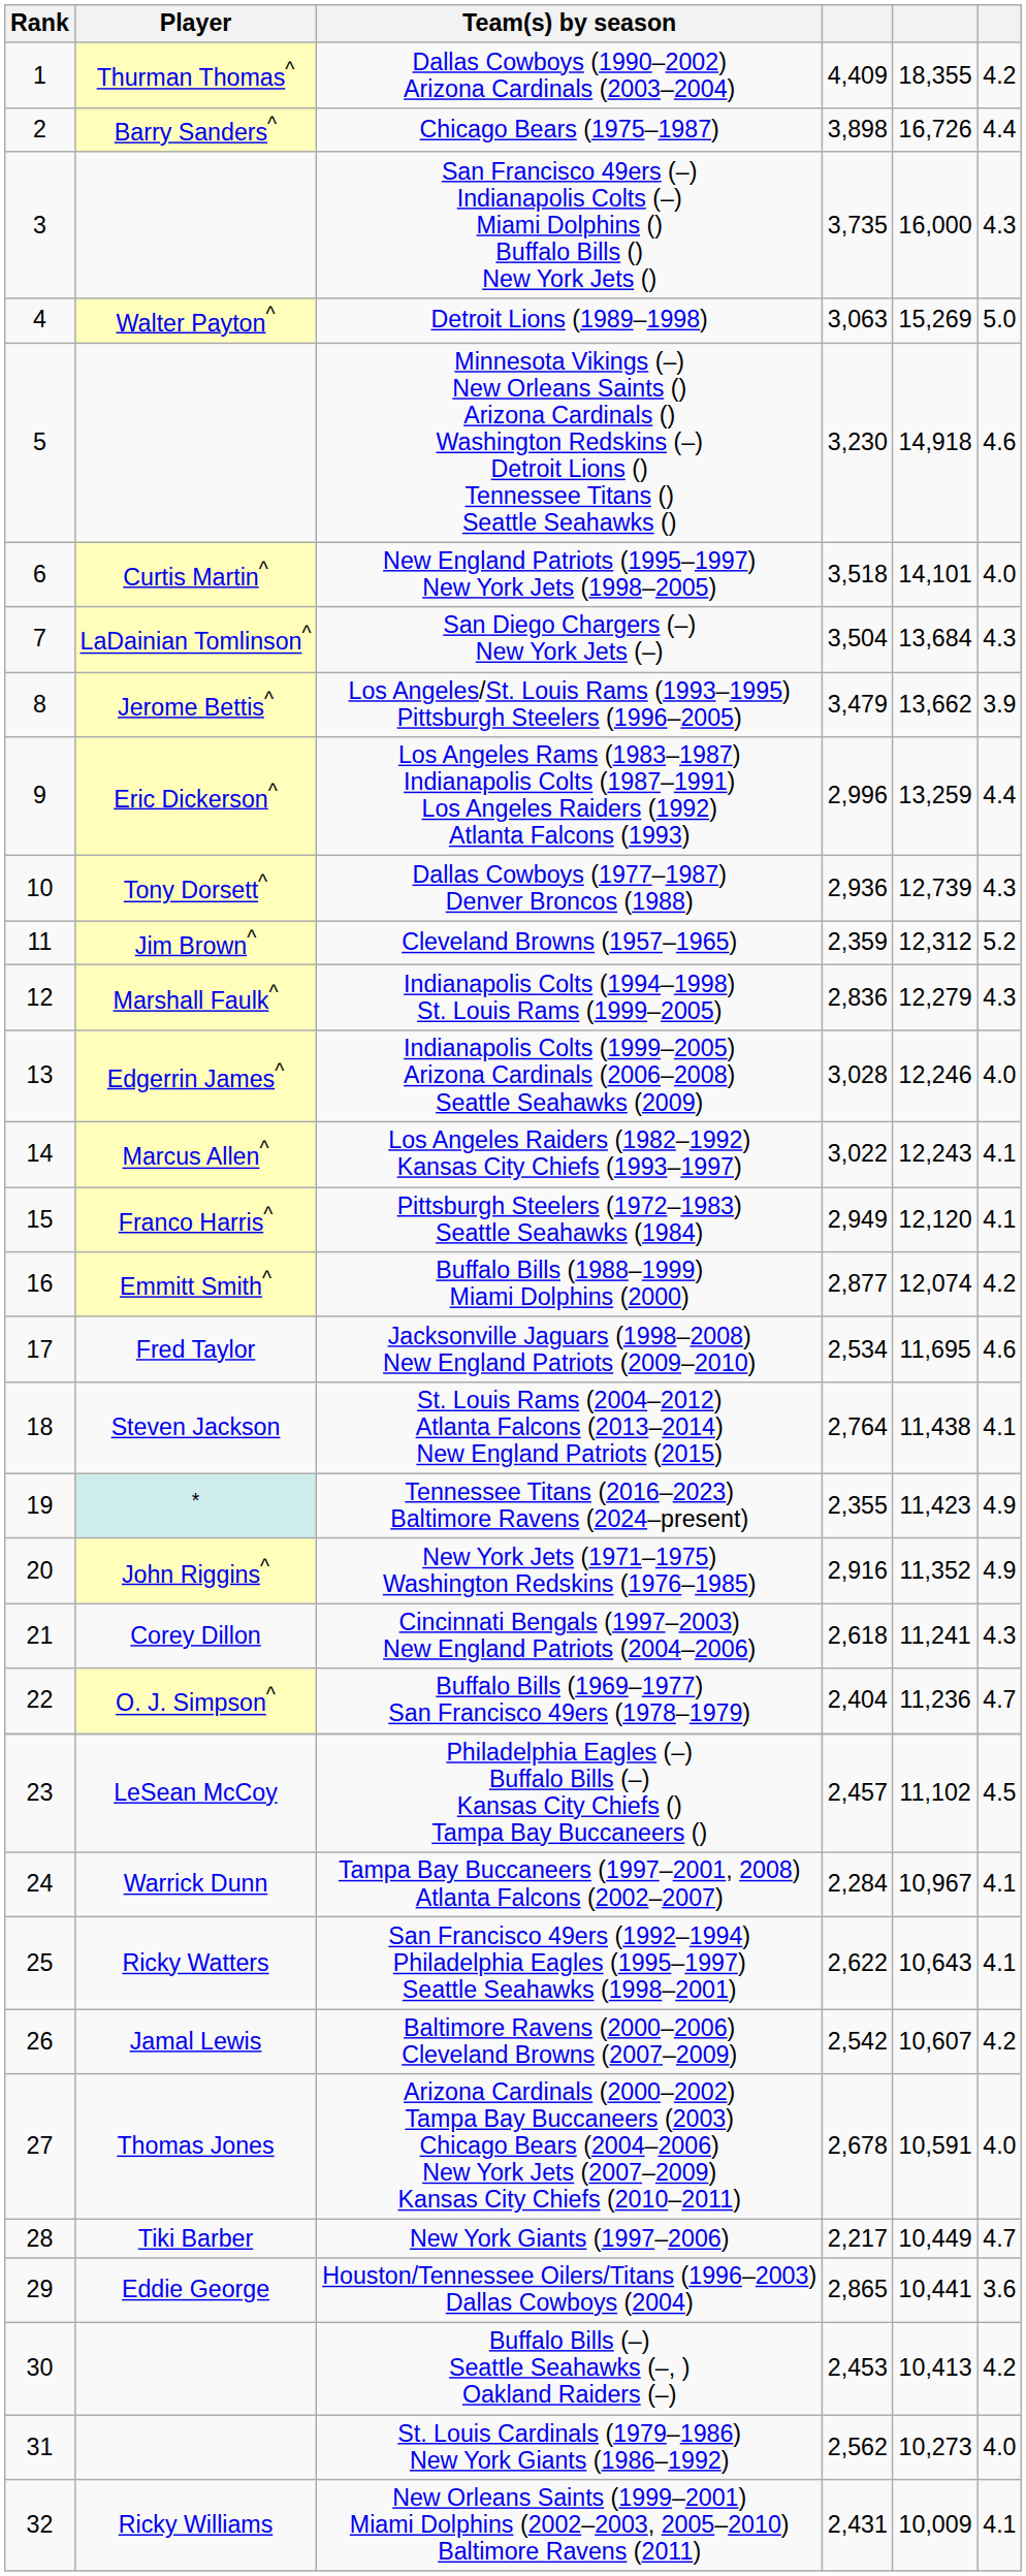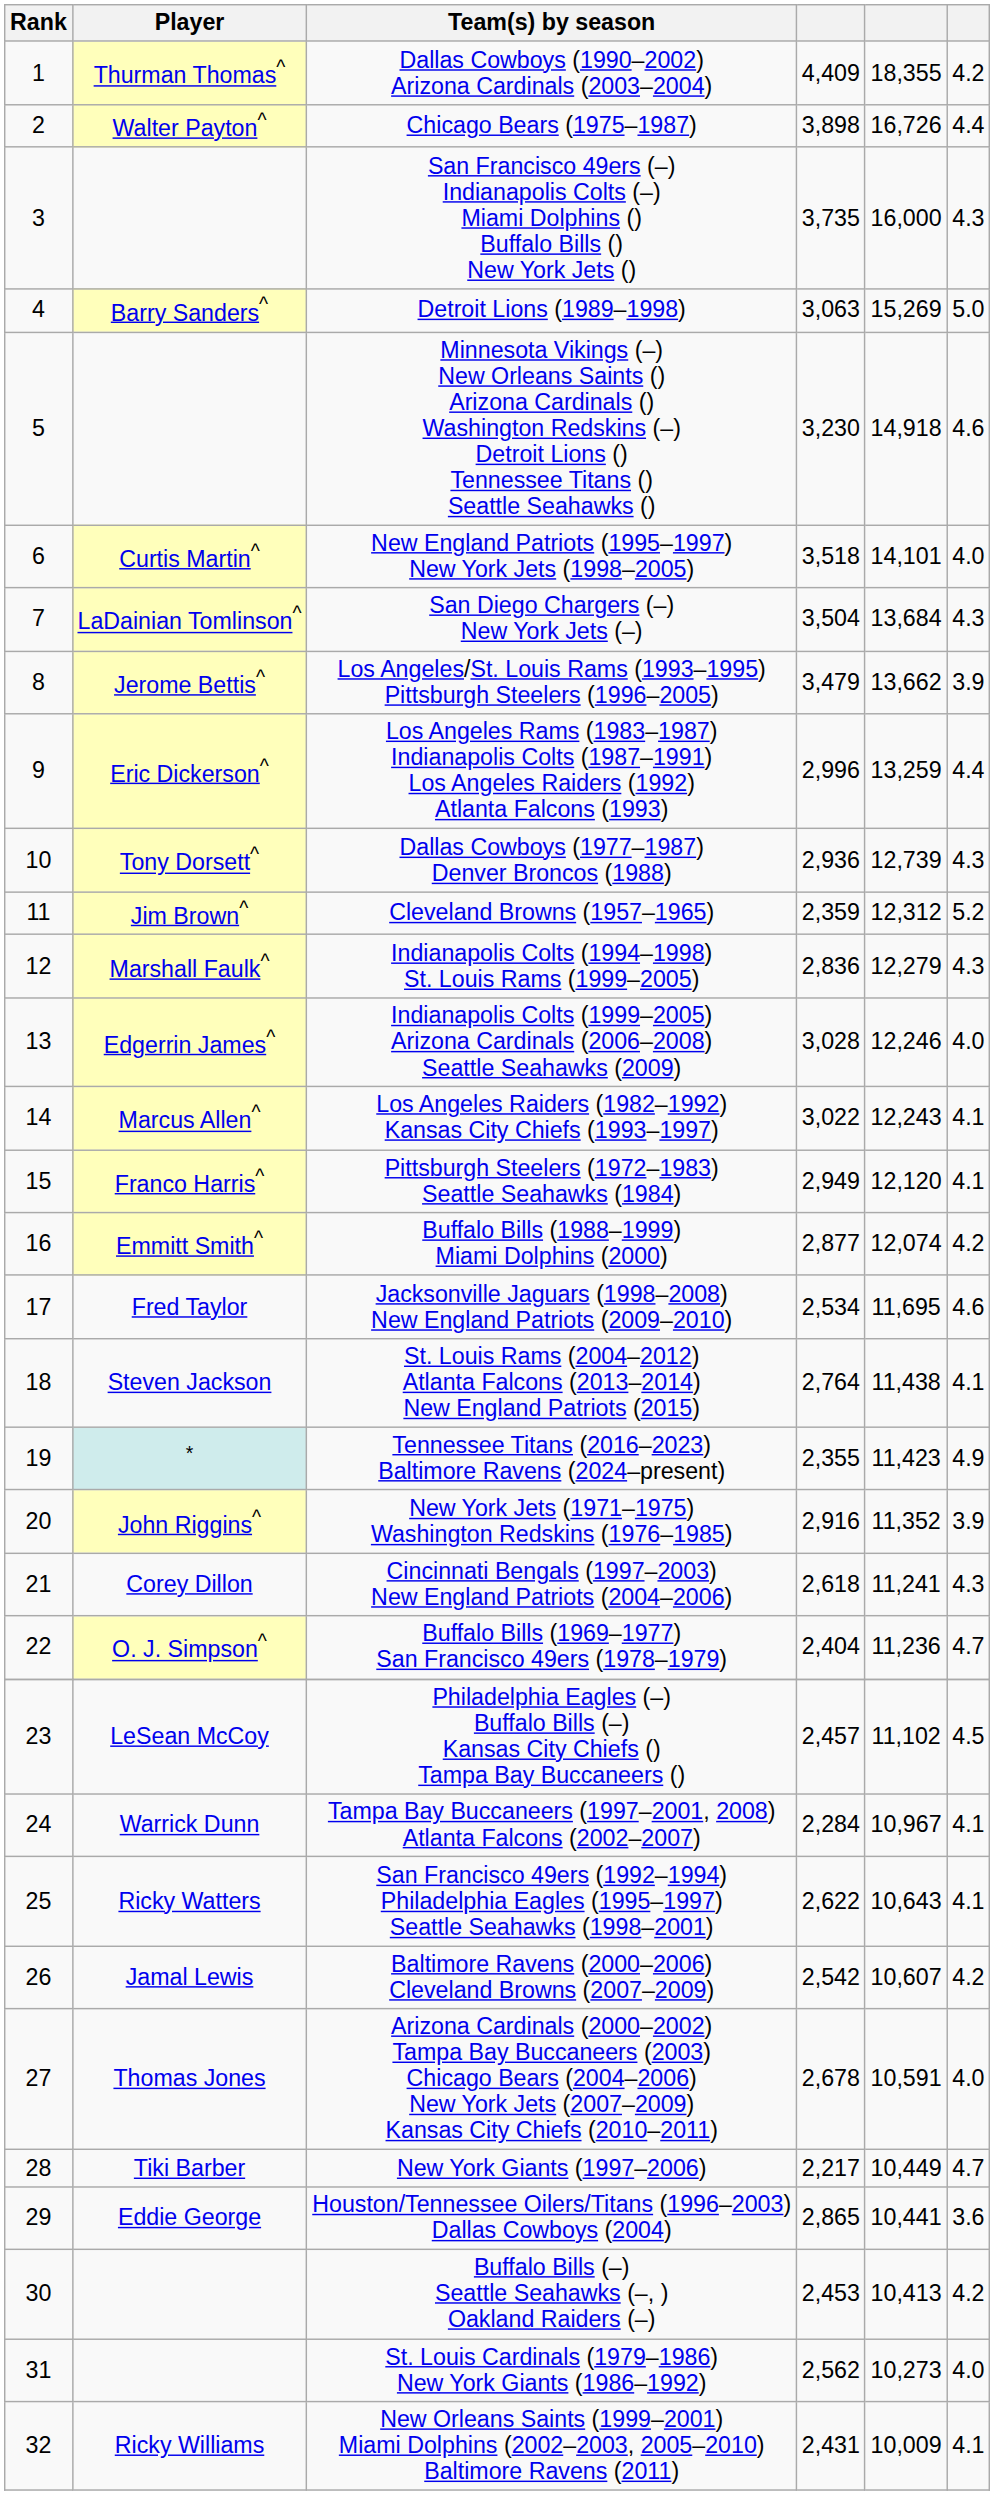 <table class="wikitable sortable" style="text-align:center;">
 <tr>
 <th>Rank</th>
 <th>Player</th>
 <th>Team(s) by season</th>
 <th></th>
 <th></th>
 <th></th>
 </tr>
 <tr>
 <td>1</td>
 <td style="background:#ffb;"><a href='#'>Thurman Thomas</a><sup>^</sup></td>
 <td><a href='#'>Dallas Cowboys</a> (<a href='#'>1990</a>–<a href='#'>2002</a>)<br><a href='#'>Arizona Cardinals</a> (<a href='#'>2003</a>–<a href='#'>2004</a>)</td>
 <td>4,409</td>
 <td>18,355</td>
 <td>4.2</td>
 </tr>
 <tr>
 <td>2</td>
-<td style="background:#ffb;"><a href='#'>Barry Sanders</a><sup>^</sup></td>
+<td style="background:#ffb;"><a href='#'>Walter Payton</a><sup>^</sup></td>
 <td><a href='#'>Chicago Bears</a> (<a href='#'>1975</a>–<a href='#'>1987</a>)</td>
 <td>3,898</td>
 <td>16,726</td>
 <td>4.4</td>
 </tr>
 <tr>
 <td>3</td>
 <td></td>
 <td><a href='#'>San Francisco 49ers</a> (–)<br><a href='#'>Indianapolis Colts</a> (–)<br><a href='#'>Miami Dolphins</a> ()<br><a href='#'>Buffalo Bills</a> ()<br><a href='#'>New York Jets</a> ()</td>
 <td>3,735</td>
 <td>16,000</td>
 <td>4.3</td>
 </tr>
 <tr>
 <td>4</td>
-<td style="background:#ffb;"><a href='#'>Walter Payton</a><sup>^</sup></td>
+<td style="background:#ffb;"><a href='#'>Barry Sanders</a><sup>^</sup></td>
 <td><a href='#'>Detroit Lions</a> (<a href='#'>1989</a>–<a href='#'>1998</a>)</td>
 <td>3,063</td>
 <td>15,269</td>
 <td>5.0</td>
 </tr>
 <tr>
 <td>5</td>
 <td></td>
 <td><a href='#'>Minnesota Vikings</a> (–)<br><a href='#'>New Orleans Saints</a> ()<br><a href='#'>Arizona Cardinals</a> ()<br><a href='#'>Washington Redskins</a> (–)<br><a href='#'>Detroit Lions</a> ()<br><a href='#'>Tennessee Titans</a> ()<br><a href='#'>Seattle Seahawks</a> ()</td>
 <td>3,230</td>
 <td>14,918</td>
 <td>4.6</td>
 </tr>
 <tr>
 <td>6</td>
 <td style="background:#ffb;"><a href='#'>Curtis Martin</a><sup>^</sup></td>
 <td><a href='#'>New England Patriots</a> (<a href='#'>1995</a>–<a href='#'>1997</a>)<br><a href='#'>New York Jets</a> (<a href='#'>1998</a>–<a href='#'>2005</a>)</td>
 <td>3,518</td>
 <td>14,101</td>
 <td>4.0</td>
 </tr>
 <tr>
 <td>7</td>
 <td style="background:#ffb;"><a href='#'>LaDainian Tomlinson</a><sup>^</sup></td>
 <td><a href='#'>San Diego Chargers</a> (–)<br><a href='#'>New York Jets</a> (–)</td>
 <td>3,504</td>
 <td>13,684</td>
 <td>4.3</td>
 </tr>
 <tr>
 <td>8</td>
 <td style="background:#ffb;"><a href='#'>Jerome Bettis</a><sup>^</sup></td>
 <td><a href='#'>Los Angeles</a>/<a href='#'>St. Louis Rams</a> (<a href='#'>1993</a>–<a href='#'>1995</a>)<br><a href='#'>Pittsburgh Steelers</a> (<a href='#'>1996</a>–<a href='#'>2005</a>)</td>
 <td>3,479</td>
 <td>13,662</td>
 <td>3.9</td>
 </tr>
 <tr>
 <td>9</td>
 <td style="background:#ffb;"><a href='#'>Eric Dickerson</a><sup>^</sup></td>
 <td><a href='#'>Los Angeles Rams</a> (<a href='#'>1983</a>–<a href='#'>1987</a>)<br><a href='#'>Indianapolis Colts</a> (<a href='#'>1987</a>–<a href='#'>1991</a>)<br><a href='#'>Los Angeles Raiders</a> (<a href='#'>1992</a>)<br><a href='#'>Atlanta Falcons</a> (<a href='#'>1993</a>)</td>
 <td>2,996</td>
 <td>13,259</td>
 <td>4.4</td>
 </tr>
 <tr>
 <td>10</td>
 <td style="background:#ffb;"><a href='#'>Tony Dorsett</a><sup>^</sup></td>
 <td><a href='#'>Dallas Cowboys</a> (<a href='#'>1977</a>–<a href='#'>1987</a>)<br><a href='#'>Denver Broncos</a> (<a href='#'>1988</a>)</td>
 <td>2,936</td>
 <td>12,739</td>
 <td>4.3</td>
 </tr>
 <tr>
 <td>11</td>
 <td style="background:#ffb;"><a href='#'>Jim Brown</a><sup>^</sup></td>
 <td><a href='#'>Cleveland Browns</a> (<a href='#'>1957</a>–<a href='#'>1965</a>)</td>
 <td>2,359</td>
 <td>12,312</td>
 <td>5.2</td>
 </tr>
 <tr>
 <td>12</td>
 <td style="background:#ffb;"><a href='#'>Marshall Faulk</a><sup>^</sup></td>
 <td><a href='#'>Indianapolis Colts</a> (<a href='#'>1994</a>–<a href='#'>1998</a>)<br><a href='#'>St. Louis Rams</a> (<a href='#'>1999</a>–<a href='#'>2005</a>)</td>
 <td>2,836</td>
 <td>12,279</td>
 <td>4.3</td>
 </tr>
 <tr>
 <td>13</td>
 <td style="background:#ffb;"><a href='#'>Edgerrin James</a><sup>^</sup></td>
 <td><a href='#'>Indianapolis Colts</a> (<a href='#'>1999</a>–<a href='#'>2005</a>)<br><a href='#'>Arizona Cardinals</a> (<a href='#'>2006</a>–<a href='#'>2008</a>)<br><a href='#'>Seattle Seahawks</a> (<a href='#'>2009</a>)</td>
 <td>3,028</td>
 <td>12,246</td>
 <td>4.0</td>
 </tr>
 <tr>
 <td>14</td>
 <td style="background:#ffb;"><a href='#'>Marcus Allen</a><sup>^</sup></td>
 <td><a href='#'>Los Angeles Raiders</a> (<a href='#'>1982</a>–<a href='#'>1992</a>)<br><a href='#'>Kansas City Chiefs</a> (<a href='#'>1993</a>–<a href='#'>1997</a>)</td>
 <td>3,022</td>
 <td>12,243</td>
 <td>4.1</td>
 </tr>
 <tr>
 <td>15</td>
 <td style="background:#ffb;"><a href='#'>Franco Harris</a><sup>^</sup></td>
 <td><a href='#'>Pittsburgh Steelers</a> (<a href='#'>1972</a>–<a href='#'>1983</a>)<br><a href='#'>Seattle Seahawks</a> (<a href='#'>1984</a>)</td>
 <td>2,949</td>
 <td>12,120</td>
 <td>4.1</td>
 </tr>
 <tr>
 <td>16</td>
 <td style="background:#ffb;"><a href='#'>Emmitt Smith</a><sup>^</sup></td>
 <td><a href='#'>Buffalo Bills</a> (<a href='#'>1988</a>–<a href='#'>1999</a>)<br><a href='#'>Miami Dolphins</a> (<a href='#'>2000</a>)</td>
 <td>2,877</td>
 <td>12,074</td>
 <td>4.2</td>
 </tr>
 <tr>
 <td>17</td>
 <td><a href='#'>Fred Taylor</a></td>
 <td><a href='#'>Jacksonville Jaguars</a> (<a href='#'>1998</a>–<a href='#'>2008</a>)<br> <a href='#'>New England Patriots</a> (<a href='#'>2009</a>–<a href='#'>2010</a>)</td>
 <td>2,534</td>
 <td>11,695</td>
 <td>4.6</td>
 </tr>
 <tr>
 <td>18</td>
 <td><a href='#'>Steven Jackson</a></td>
 <td><a href='#'>St. Louis Rams</a> (<a href='#'>2004</a>–<a href='#'>2012</a>)<br><a href='#'>Atlanta Falcons</a> (<a href='#'>2013</a>–<a href='#'>2014</a>)<br><a href='#'>New England Patriots</a> (<a href='#'>2015</a>)</td>
 <td>2,764</td>
 <td>11,438</td>
 <td>4.1</td>
 </tr>
 <tr>
 <td>19</td>
 <td style="background:#cfecec;"><sup>*</sup></td>
 <td><a href='#'>Tennessee Titans</a> (<a href='#'>2016</a>–<a href='#'>2023</a>)<br><a href='#'>Baltimore Ravens</a> (<a href='#'>2024</a>–present)</td>
 <td>2,355</td>
 <td>11,423</td>
 <td>4.9</td>
 </tr>
 <tr>
 <td>20</td>
 <td style="background:#ffb;"><a href='#'>John Riggins</a><sup>^</sup></td>
 <td><a href='#'>New York Jets</a> (<a href='#'>1971</a>–<a href='#'>1975</a>)<br><a href='#'>Washington Redskins</a> (<a href='#'>1976</a>–<a href='#'>1985</a>)</td>
 <td>2,916</td>
 <td>11,352</td>
-<td>4.9</td>
+<td>3.9</td>
 </tr>
 <tr>
 <td>21</td>
 <td><a href='#'>Corey Dillon</a></td>
 <td><a href='#'>Cincinnati Bengals</a> (<a href='#'>1997</a>–<a href='#'>2003</a>)<br><a href='#'>New England Patriots</a> (<a href='#'>2004</a>–<a href='#'>2006</a>)</td>
 <td>2,618</td>
 <td>11,241</td>
 <td>4.3</td>
 </tr>
 <tr>
 <td>22</td>
 <td style="background:#ffb;"><a href='#'>O. J. Simpson</a><sup>^</sup></td>
 <td><a href='#'>Buffalo Bills</a> (<a href='#'>1969</a>–<a href='#'>1977</a>)<br><a href='#'>San Francisco 49ers</a> (<a href='#'>1978</a>–<a href='#'>1979</a>)</td>
 <td>2,404</td>
 <td>11,236</td>
 <td>4.7</td>
 </tr>
 <tr>
 </tr>
 <tr>
 <td>23</td>
 <td><a href='#'>LeSean McCoy</a></td>
 <td><a href='#'>Philadelphia Eagles</a> (–)<br><a href='#'>Buffalo Bills</a> (–)<br><a href='#'>Kansas City Chiefs</a> ()<br><a href='#'>Tampa Bay Buccaneers</a> ()</td>
 <td>2,457</td>
 <td>11,102</td>
 <td>4.5</td>
 </tr>
 <tr>
 <td>24</td>
 <td><a href='#'>Warrick Dunn</a></td>
 <td><a href='#'>Tampa Bay Buccaneers</a> (<a href='#'>1997</a>–<a href='#'>2001</a>, <a href='#'>2008</a>)<br><a href='#'>Atlanta Falcons</a> (<a href='#'>2002</a>–<a href='#'>2007</a>)</td>
 <td>2,284</td>
 <td>10,967</td>
 <td>4.1</td>
 </tr>
 <tr>
 <td>25</td>
 <td><a href='#'>Ricky Watters</a></td>
 <td><a href='#'>San Francisco 49ers</a> (<a href='#'>1992</a>–<a href='#'>1994</a>)<br><a href='#'>Philadelphia Eagles</a> (<a href='#'>1995</a>–<a href='#'>1997</a>)<br><a href='#'>Seattle Seahawks</a> (<a href='#'>1998</a>–<a href='#'>2001</a>)</td>
 <td>2,622</td>
 <td>10,643</td>
 <td>4.1</td>
 </tr>
 <tr>
 <td>26</td>
 <td><a href='#'>Jamal Lewis</a></td>
 <td><a href='#'>Baltimore Ravens</a> (<a href='#'>2000</a>–<a href='#'>2006</a>)<br><a href='#'>Cleveland Browns</a> (<a href='#'>2007</a>–<a href='#'>2009</a>)</td>
 <td>2,542</td>
 <td>10,607</td>
 <td>4.2</td>
 </tr>
 <tr>
 <td>27</td>
 <td><a href='#'>Thomas Jones</a></td>
 <td><a href='#'>Arizona Cardinals</a> (<a href='#'>2000</a>–<a href='#'>2002</a>)<br><a href='#'>Tampa Bay Buccaneers</a> (<a href='#'>2003</a>)<br><a href='#'>Chicago Bears</a> (<a href='#'>2004</a>–<a href='#'>2006</a>)<br><a href='#'>New York Jets</a> (<a href='#'>2007</a>–<a href='#'>2009</a>)<br> <a href='#'>Kansas City Chiefs</a> (<a href='#'>2010</a>–<a href='#'>2011</a>)</td>
 <td>2,678</td>
 <td>10,591</td>
 <td>4.0</td>
 </tr>
 <tr>
 <td>28</td>
 <td><a href='#'>Tiki Barber</a></td>
 <td><a href='#'>New York Giants</a> (<a href='#'>1997</a>–<a href='#'>2006</a>)</td>
 <td>2,217</td>
 <td>10,449</td>
 <td>4.7</td>
 </tr>
 <tr>
 <td>29</td>
 <td><a href='#'>Eddie George</a></td>
 <td><a href='#'>Houston/Tennessee Oilers/Titans</a>  (<a href='#'>1996</a>–<a href='#'>2003</a>)<br><a href='#'>Dallas Cowboys</a> (<a href='#'>2004</a>)</td>
 <td>2,865</td>
 <td>10,441</td>
 <td>3.6</td>
 </tr>
 <tr>
 <td>30</td>
 <td></td>
 <td><a href='#'>Buffalo Bills</a> (–)<br><a href='#'>Seattle Seahawks</a> (–, )<br><a href='#'>Oakland Raiders</a> (–)</td>
 <td>2,453</td>
 <td>10,413</td>
 <td>4.2</td>
 </tr>
 <tr>
 <td>31</td>
 <td></td>
 <td><a href='#'>St. Louis Cardinals</a> (<a href='#'>1979</a>–<a href='#'>1986</a>)<br><a href='#'>New York Giants</a> (<a href='#'>1986</a>–<a href='#'>1992</a>)</td>
 <td>2,562</td>
 <td>10,273</td>
 <td>4.0</td>
 </tr>
 <tr>
 <td>32</td>
 <td><a href='#'>Ricky Williams</a></td>
 <td><a href='#'>New Orleans Saints</a> (<a href='#'>1999</a>–<a href='#'>2001</a>)<br><a href='#'>Miami Dolphins</a> (<a href='#'>2002</a>–<a href='#'>2003</a>, <a href='#'>2005</a>–<a href='#'>2010</a>)<br><a href='#'>Baltimore Ravens</a> (<a href='#'>2011</a>)</td>
 <td>2,431</td>
 <td>10,009</td>
 <td>4.1</td>
 </tr>
 </table>
